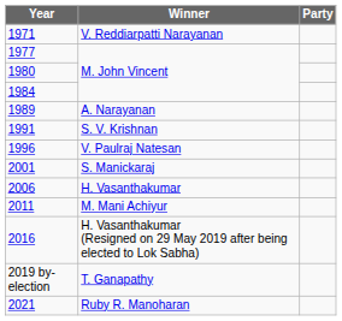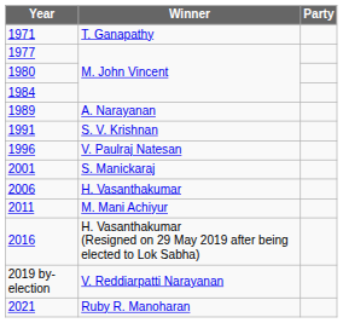 <table class="wikitable" width="70%">
 <tr>
 <th style="background-color:#666666; color:white">Year</th>
 <th style="background-color:#666666; color:white">Winner</th>
 <th style="background-color:#666666; color:white" colspan="2">Party</th>
 </tr>
 <tr>
 <td><a href='#'>1971</a></td>
-<td><a href='#'>V. Reddiarpatti Narayanan</a></td>
+<td><a href='#'>T. Ganapathy</a></td>
 <td></td>
 </tr>
 <tr>
 <td><a href='#'>1977</a></td>
 <td rowspan=3><a href='#'>M. John Vincent</a></td>
 <td></td>
 </tr>
 <tr>
 <td><a href='#'>1980</a></td>
 <td></td>
 </tr>
 <tr>
 <td><a href='#'>1984</a></td>
 </tr>
 <tr>
 <td><a href='#'>1989</a></td>
 <td><a href='#'>A. Narayanan</a></td>
 <td></td>
 </tr>
 <tr>
 <td><a href='#'>1991</a></td>
 <td><a href='#'>S. V. Krishnan</a></td>
 <td></td>
 </tr>
 <tr>
 <td><a href='#'>1996</a></td>
 <td><a href='#'>V. Paulraj Natesan</a></td>
 <td></td>
 </tr>
 <tr>
 <td><a href='#'>2001</a></td>
 <td><a href='#'>S. Manickaraj</a></td>
 <td></td>
 </tr>
 <tr>
 <td><a href='#'>2006</a></td>
 <td><a href='#'>H. Vasanthakumar</a></td>
 <td></td>
 </tr>
 <tr>
 <td><a href='#'>2011</a></td>
 <td><a href='#'>M. Mani Achiyur</a></td>
 <td></td>
 </tr>
 <tr>
 <td><a href='#'>2016</a></td>
 <td>H. Vasanthakumar<br>(Resigned on 29 May 2019 after being elected to Lok Sabha)</td>
 <td></td>
 </tr>
 <tr>
 <td>2019 by-election</td>
-<td><a href='#'>T. Ganapathy</a></td>
+<td><a href='#'>V. Reddiarpatti Narayanan</a></td>
 <td></td>
 </tr>
 <tr>
 <td><a href='#'>2021</a></td>
 <td><a href='#'>Ruby R. Manoharan</a></td>
 <td></td>
 </tr>
 </table>
